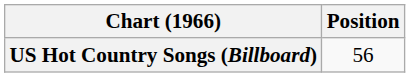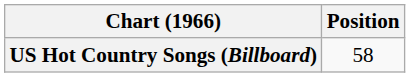 <table class="wikitable sortable plainrowheaders" style="text-align:center">
 <tr>
 <th>Chart (1966)</th>
 <th>Position</th>
 </tr>
 <tr>
 <th scope="row">US Hot Country Songs (<em>Billboard</em>)</th>
-<td>56</td>
+<td>58</td>
 </tr>
 </table>
